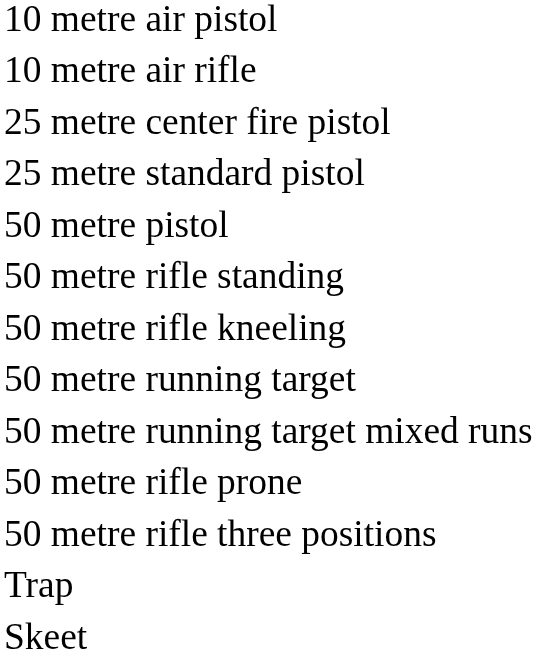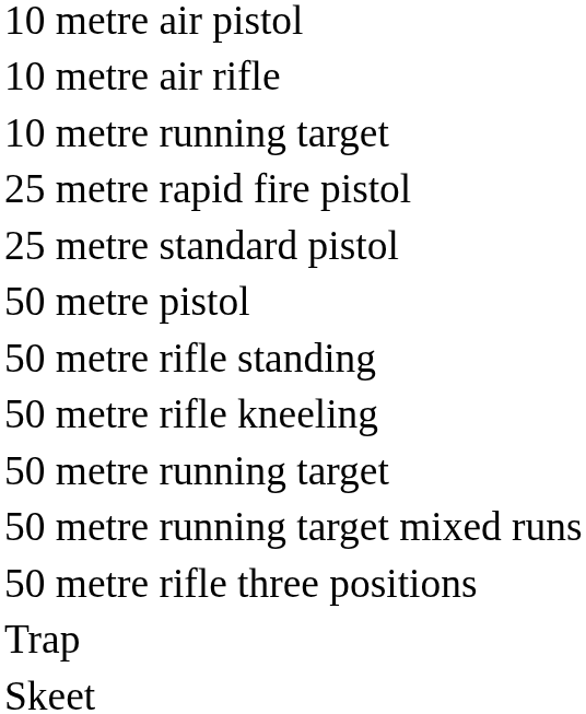 <table>
 <tr>
 <td>10 metre air pistol <br></td>
 <td></td>
 <td></td>
 <td></td>
 </tr>
 <tr>
 <td>10 metre air rifle <br></td>
 <td></td>
 <td></td>
 <td></td>
 </tr>
 <tr>
-<td>25 metre center fire pistol <br></td>
+<td>10 metre running target <br></td>
+<td></td>
+<td></td>
+<td></td>
+</tr>
+<tr>
+<td>25 metre rapid fire pistol <br></td>
 <td></td>
 <td></td>
 <td></td>
 </tr>
 <tr>
 <td>25 metre standard pistol <br></td>
 <td></td>
 <td></td>
 <td></td>
 </tr>
 <tr>
 <td>50 metre pistol <br></td>
 <td></td>
 <td></td>
 <td></td>
 </tr>
 <tr>
 <td>50 metre rifle standing <br></td>
 <td></td>
 <td></td>
 <td></td>
 </tr>
 <tr>
 <td>50 metre rifle kneeling <br></td>
 <td></td>
 <td></td>
 <td></td>
 </tr>
 <tr>
 <td>50 metre running target <br></td>
 <td></td>
 <td></td>
 <td></td>
 </tr>
 <tr>
 <td>50 metre running target mixed runs <br></td>
 <td></td>
 <td></td>
 <td></td>
 </tr>
 <tr>
-<td>50 metre rifle prone <br></td>
-<td></td>
-<td></td>
-<td></td>
-</tr>
-<tr>
 <td>50 metre rifle three positions <br></td>
 <td></td>
 <td></td>
 <td></td>
 </tr>
 <tr>
 <td>Trap <br></td>
 <td></td>
 <td></td>
 <td></td>
 </tr>
 <tr>
 <td>Skeet <br></td>
 <td></td>
 <td></td>
 <td></td>
 </tr>
 </table>
